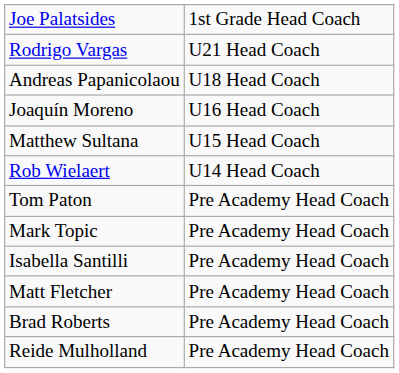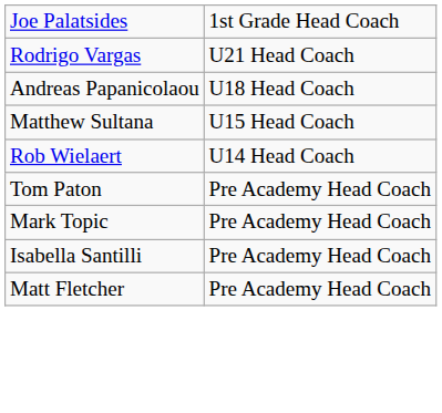 <table class="wikitable sortable">
 <tr>
 <td><a href='#'>Joe Palatsides</a></td>
 <td>1st Grade Head Coach</td>
 </tr>
 <tr>
 <td><a href='#'>Rodrigo Vargas</a></td>
 <td>U21 Head Coach</td>
 </tr>
 <tr>
 <td>Andreas Papanicolaou</td>
 <td>U18 Head Coach</td>
-</tr>
-<tr>
-<td>Joaquín Moreno</td>
-<td>U16 Head Coach</td>
 </tr>
 <tr>
 <td>Matthew Sultana</td>
 <td>U15 Head Coach</td>
 </tr>
 <tr>
 <td><a href='#'>Rob Wielaert</a></td>
 <td>U14 Head Coach</td>
 </tr>
 <tr>
 <td>Tom Paton</td>
 <td>Pre Academy Head Coach</td>
 </tr>
 <tr>
 <td>Mark Topic</td>
 <td>Pre Academy Head Coach</td>
 </tr>
 <tr>
 <td>Isabella Santilli</td>
 <td>Pre Academy Head Coach</td>
 </tr>
 <tr>
 <td>Matt Fletcher</td>
 <td>Pre Academy Head Coach</td>
 </tr>
-<tr>
-<td>Brad Roberts</td>
-<td>Pre Academy Head Coach</td>
-</tr>
-<tr>
-<td>Reide Mulholland</td>
-<td>Pre Academy Head Coach</td>
-</tr>
 </table>
